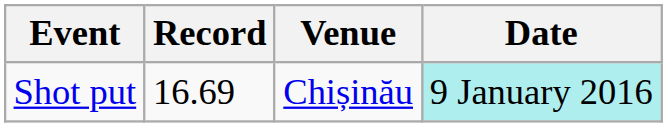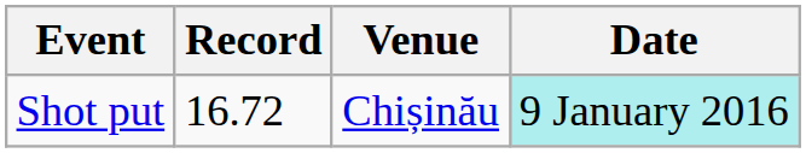 <table class="wikitable">
 <tr>
 <th>Event</th>
 <th>Record</th>
 <th>Venue</th>
 <th>Date</th>
 </tr>
 <tr>
 <td><a href='#'>Shot put</a></td>
-<td>16.69</td>
+<td>16.72</td>
 <td><a href='#'>Chișinău</a></td>
 <td style="background: paleturquoise;">9 January 2016</td>
 </tr>
 </table>
